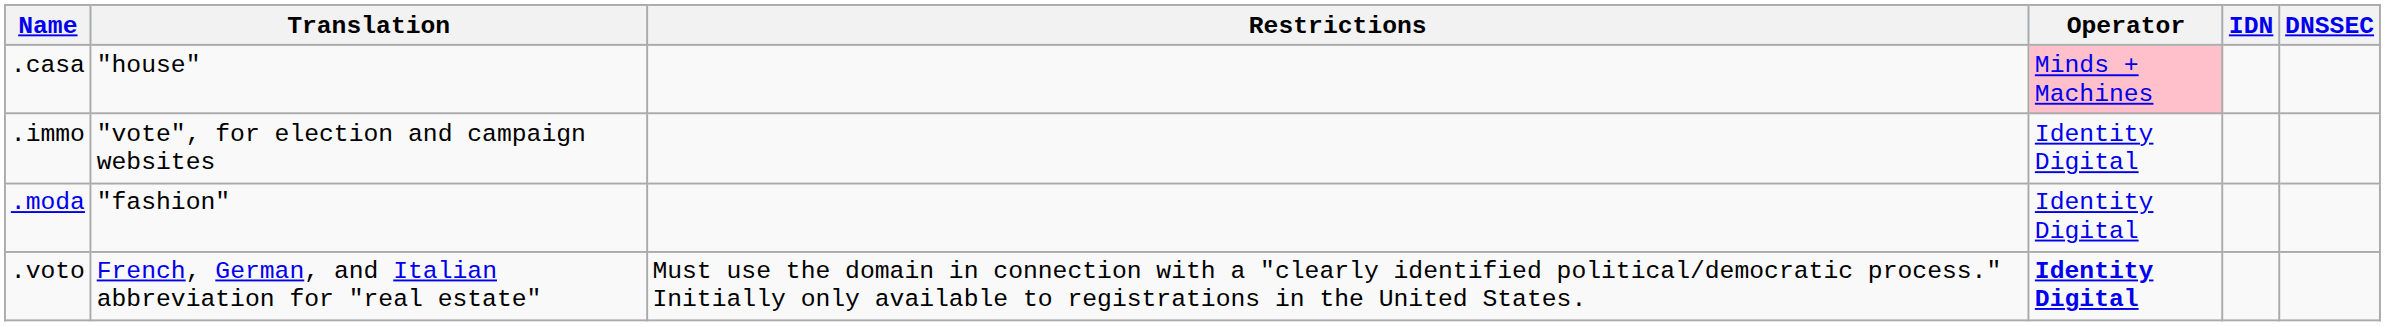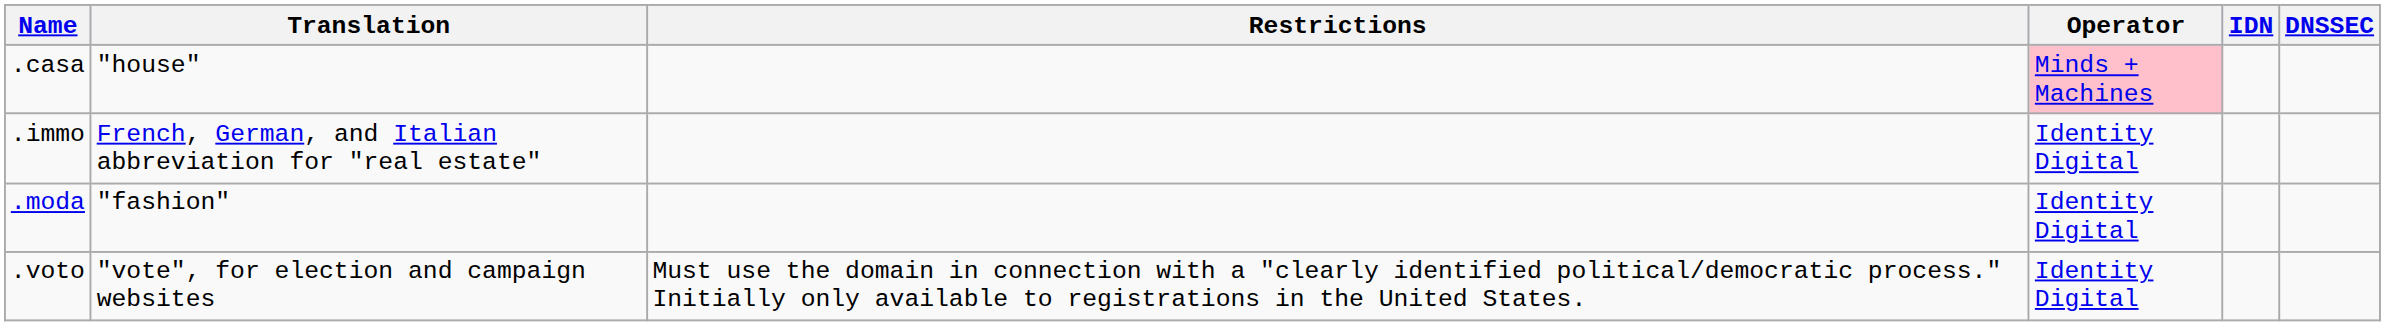 <table class="wikitable sortable">
 <tr style="background:#a0d0ff;">
 <th><a href='#'>Name</a></th>
 <th>Translation</th>
 <th class="unsortable">Restrictions</th>
 <th>Operator</th>
 <th><a href='#'>IDN</a></th>
 <th><a href='#'>DNSSEC</a></th>
 </tr>
 <tr valign="top">
 <td>.casa</td>
 <td>"house"</td>
 <td></td>
 <td style="background: pink;"><a href='#'>Minds + Machines</a></td>
 <td></td>
 <td></td>
 </tr>
 <tr valign="top">
 <td>.immo</td>
-<td>"vote", for election and campaign websites</td>
+<td><a href='#'>French</a>, <a href='#'>German</a>, and <a href='#'>Italian</a> abbreviation for "real estate"</td>
 <td></td>
 <td><a href='#'>Identity Digital</a></td>
 <td></td>
 <td></td>
 </tr>
 <tr valign="top">
 <td><a href='#'>.moda</a></td>
 <td>"fashion"</td>
 <td></td>
 <td><a href='#'>Identity Digital</a></td>
 <td></td>
 <td></td>
 </tr>
 <tr valign="top">
 <td>.voto</td>
-<td><a href='#'>French</a>, <a href='#'>German</a>, and <a href='#'>Italian</a> abbreviation for "real estate"</td>
+<td>"vote", for election and campaign websites</td>
 <td>Must use the domain in connection with a "clearly identified political/democratic process." Initially only available to registrations in the United States.</td>
-<td><strong><a href='#'>Identity Digital</a></strong></td>
+<td><a href='#'>Identity Digital</a></td>
 <td></td>
 <td></td>
 </tr>
 </table>
